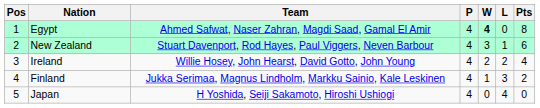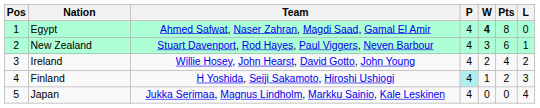 <table class="wikitable" style="font-size: 100%">
 <tr>
 <th width=20>Pos</th>
 <th width=150>Nation</th>
 <th width=500>Team</th>
 <th width=20>P</th>
 <th width=20>W</th>
+<th width=20>Pts</th>
 <th width=20>L</th>
-<th width=20>Pts</th>
 </tr>
 <tr align=center style="background: #ADFFD6;">
 <td>1</td>
 <td align="left"> Egypt</td>
 <td><a href='#'>Ahmed Safwat</a>, <a href='#'>Naser Zahran</a>, <a href='#'>Magdi Saad</a>, <a href='#'>Gamal El Amir</a></td>
 <td>4</td>
 <td><strong>4</strong></td>
+<td>8</td>
 <td>0</td>
-<td>8</td>
 </tr>
 <tr align=center style="background: #ADFFD6;">
 <td>2</td>
 <td align="left"> New Zealand</td>
 <td><a href='#'>Stuart Davenport</a>, <a href='#'>Rod Hayes</a>, <a href='#'>Paul Viggers</a>, <a href='#'>Neven Barbour</a></td>
 <td>4</td>
 <td>3</td>
+<td>6</td>
 <td>1</td>
-<td>6</td>
 </tr>
 <tr align=center>
 <td>3</td>
 <td align="left"> Ireland</td>
 <td><a href='#'>Willie Hosey</a>, <a href='#'>John Hearst</a>, <a href='#'>David Gotto</a>, <a href='#'>John Young</a></td>
 <td>4</td>
 <td>2</td>
+<td>4</td>
 <td>2</td>
-<td>4</td>
 </tr>
 <tr align=center>
 <td>4</td>
 <td align="left"> Finland</td>
-<td><a href='#'>Jukka Serimaa</a>, <a href='#'>Magnus Lindholm</a>, <a href='#'>Markku Sainio</a>, <a href='#'>Kale Leskinen</a></td>
-<td>4</td>
+<td><a href='#'>H Yoshida</a>, <a href='#'>Seiji Sakamoto</a>, <a href='#'>Hiroshi Ushiogi</a></td>
+<td style="background: paleturquoise;">4</td>
 <td>1</td>
+<td>2</td>
 <td>3</td>
-<td>2</td>
 </tr>
 <tr align=center>
 <td>5</td>
 <td align="left"> Japan</td>
-<td><a href='#'>H Yoshida</a>, <a href='#'>Seiji Sakamoto</a>, <a href='#'>Hiroshi Ushiogi</a></td>
+<td><a href='#'>Jukka Serimaa</a>, <a href='#'>Magnus Lindholm</a>, <a href='#'>Markku Sainio</a>, <a href='#'>Kale Leskinen</a></td>
 <td>4</td>
 <td>0</td>
+<td>0</td>
 <td>4</td>
-<td>0</td>
 </tr>
 </table>
